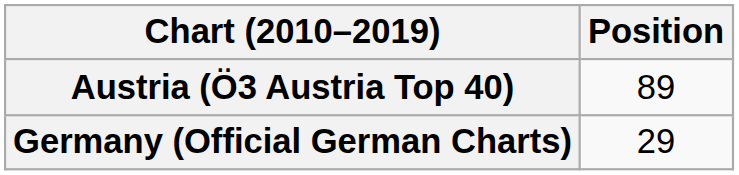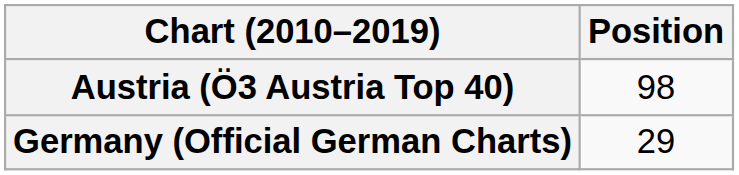 <table class="wikitable plainrowheaders" style="text-align:center">
 <tr>
 <th scope="col">Chart (2010–2019)</th>
 <th scope="col">Position</th>
 </tr>
 <tr>
 <th scope="row">Austria (Ö3 Austria Top 40)</th>
-<td>89</td>
+<td>98</td>
 </tr>
 <tr>
 <th scope="row">Germany (Official German Charts)</th>
 <td>29</td>
 </tr>
 </table>
